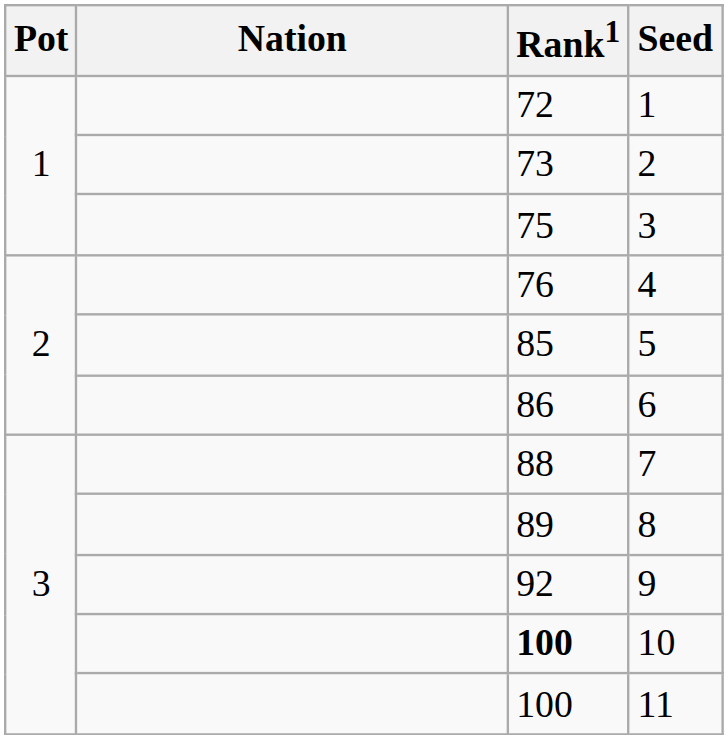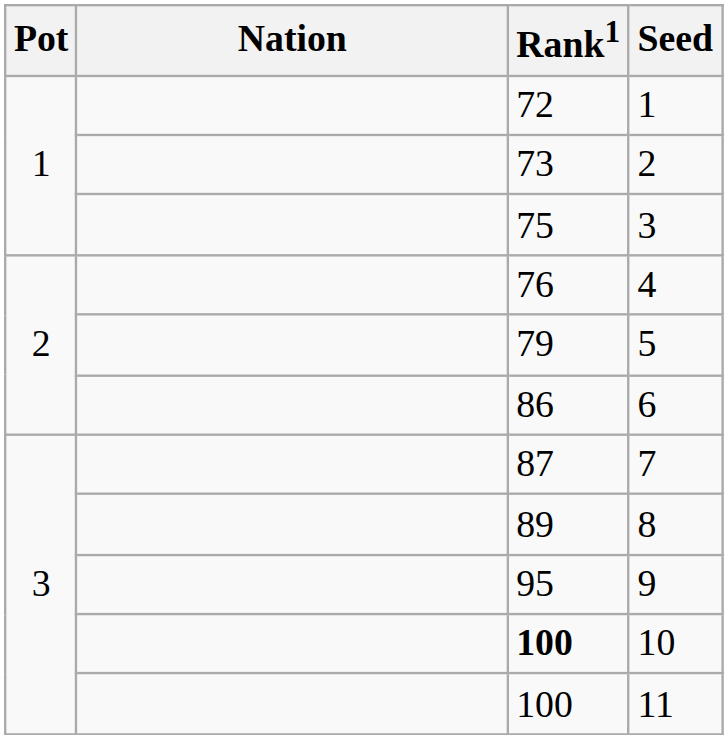 <table class="wikitable">
 <tr>
 <th>Pot</th>
 <th width="175">Nation</th>
 <th>Rank<sup>1</sup></th>
 <th>Seed</th>
 </tr>
 <tr>
 <td rowspan=3 style="text-align:center;">1</td>
 <td></td>
 <td>72</td>
 <td>1</td>
 </tr>
 <tr>
 <td></td>
 <td>73</td>
 <td>2</td>
 </tr>
 <tr>
 <td></td>
 <td>75</td>
 <td>3</td>
 </tr>
 <tr>
 <td rowspan=3 style="text-align:center;">2</td>
 <td></td>
 <td>76</td>
 <td>4</td>
 </tr>
 <tr>
 <td></td>
-<td>85</td>
+<td>79</td>
 <td>5</td>
 </tr>
 <tr>
 <td></td>
 <td>86</td>
 <td>6</td>
 </tr>
 <tr>
 <td rowspan=5 style="text-align:center;">3</td>
 <td></td>
-<td>88</td>
+<td>87</td>
 <td>7</td>
 </tr>
 <tr>
 <td></td>
 <td>89</td>
 <td>8</td>
 </tr>
 <tr>
 <td></td>
-<td>92</td>
+<td>95</td>
 <td>9</td>
 </tr>
 <tr>
 <td></td>
 <td><strong>100</strong></td>
 <td>10</td>
 </tr>
 <tr>
 <td></td>
 <td>100</td>
 <td>11</td>
 </tr>
 </table>
